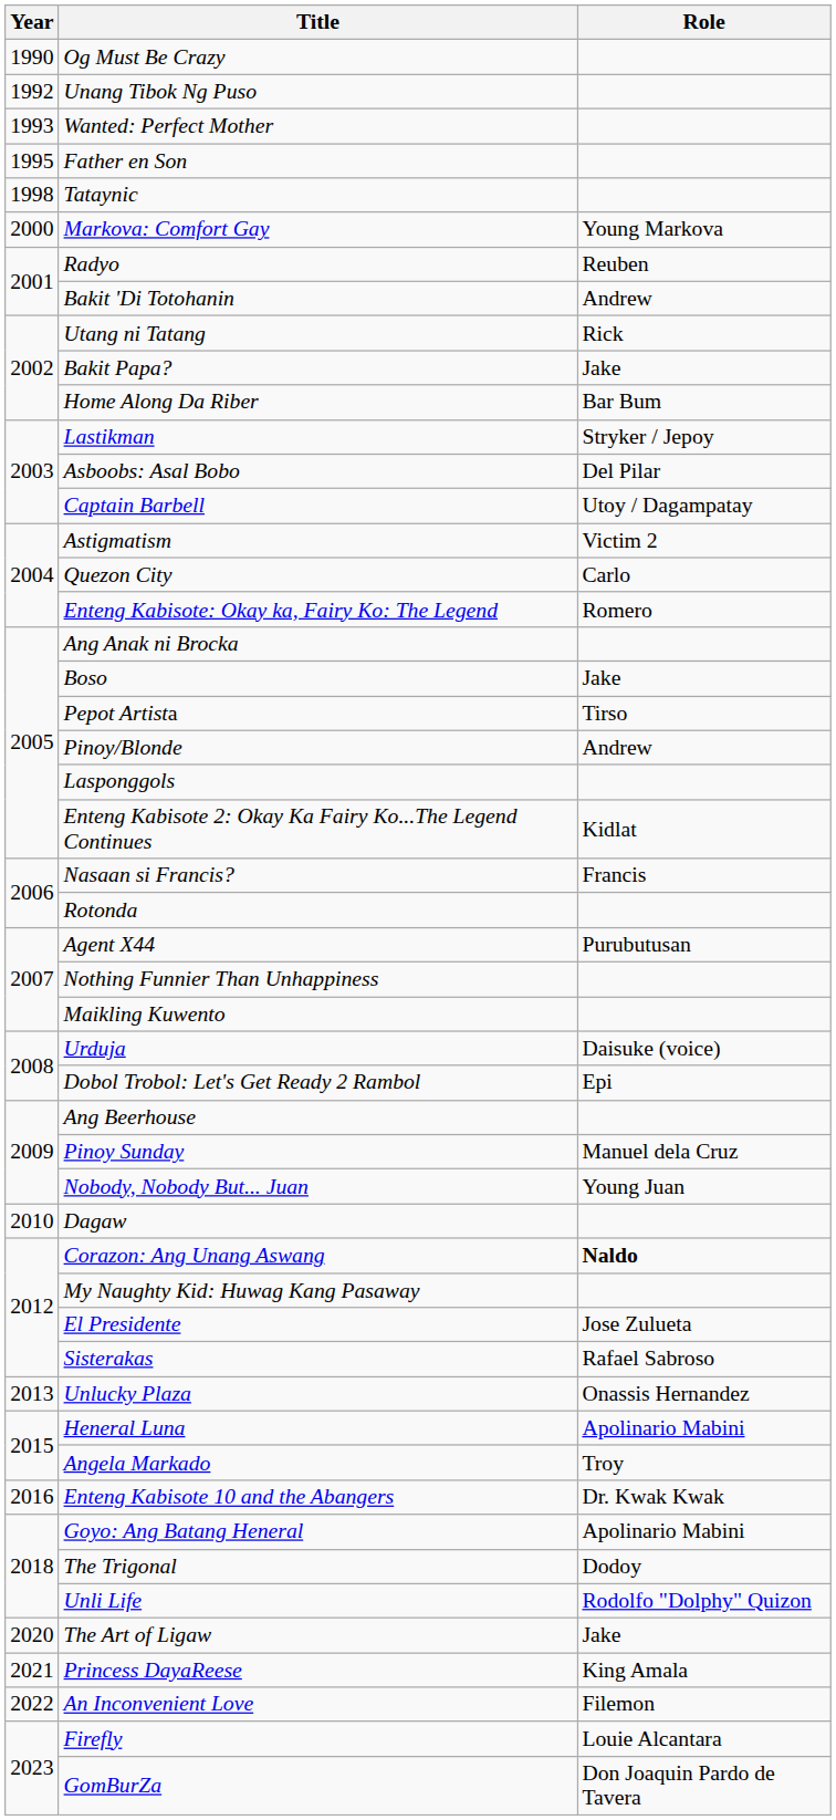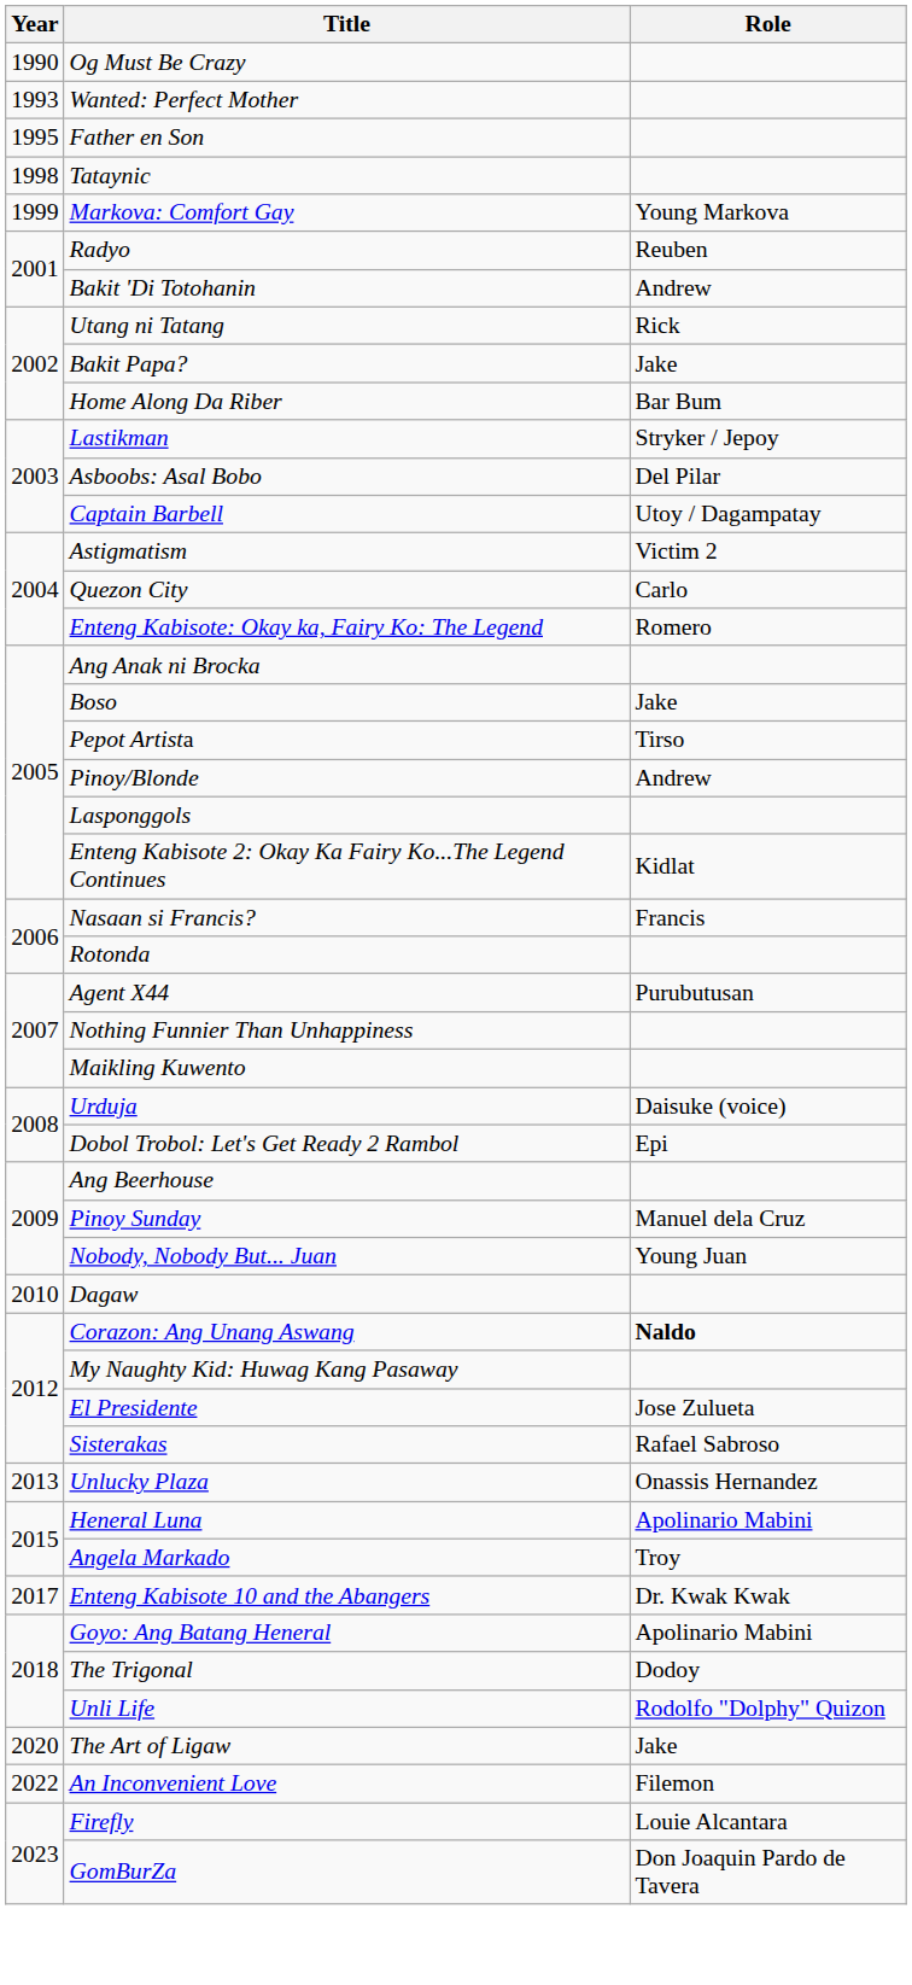 <table class="wikitable sortable">
 <tr>
 <th>Year</th>
 <th>Title</th>
 <th>Role</th>
 </tr>
 <tr>
 <td>1990</td>
 <td><em>Og Must Be Crazy</em></td>
-<td></td>
-</tr>
-<tr>
-<td>1992</td>
-<td><em>Unang Tibok Ng Puso</em></td>
 <td></td>
 </tr>
 <tr>
 <td>1993</td>
 <td><em>Wanted: Perfect Mother</em></td>
 <td></td>
 </tr>
 <tr>
 <td>1995</td>
 <td><em>Father en Son</em></td>
 <td></td>
 </tr>
 <tr>
 <td>1998</td>
 <td><em>Tataynic</em></td>
 <td></td>
 </tr>
 <tr>
-<td>2000</td>
+<td>1999</td>
 <td><em><a href='#'>Markova: Comfort Gay</a></em></td>
 <td>Young Markova</td>
 </tr>
 <tr>
 <td rowspan="2">2001</td>
 <td><em>Radyo</em></td>
 <td>Reuben</td>
 </tr>
 <tr>
 <td><em>Bakit 'Di Totohanin</em></td>
 <td>Andrew</td>
 </tr>
 <tr>
 <td rowspan="3">2002</td>
 <td><em>Utang ni Tatang</em></td>
 <td>Rick</td>
 </tr>
 <tr>
 <td><em>Bakit Papa?</em></td>
 <td>Jake</td>
 </tr>
 <tr>
 <td><em>Home Along Da Riber</em></td>
 <td>Bar Bum</td>
 </tr>
 <tr>
 <td rowspan="3">2003</td>
 <td><em><a href='#'>Lastikman</a></em></td>
 <td>Stryker / Jepoy</td>
 </tr>
 <tr>
 <td><em>Asboobs: Asal Bobo</em></td>
 <td>Del Pilar</td>
 </tr>
 <tr>
 <td><em><a href='#'>Captain Barbell</a></em></td>
 <td>Utoy / Dagampatay</td>
 </tr>
 <tr>
 <td rowspan="3">2004</td>
 <td><em>Astigmatism</em></td>
 <td>Victim 2</td>
 </tr>
 <tr>
 <td><em>Quezon City</em></td>
 <td>Carlo</td>
 </tr>
 <tr>
 <td><em><a href='#'>Enteng Kabisote: Okay ka, Fairy Ko: The Legend</a></em></td>
 <td>Romero</td>
 </tr>
 <tr>
 <td rowspan="6">2005</td>
 <td><em>Ang Anak ni Brocka</em></td>
 <td></td>
 </tr>
 <tr>
 <td><em>Boso</em></td>
 <td>Jake</td>
 </tr>
 <tr>
 <td><em>Pepot Artist</em>a</td>
 <td>Tirso</td>
 </tr>
 <tr>
 <td><em>Pinoy/Blonde</em></td>
 <td>Andrew</td>
 </tr>
 <tr>
 <td><em>Lasponggols</em></td>
 <td></td>
 </tr>
 <tr>
 <td><em>Enteng Kabisote 2: Okay Ka Fairy Ko...The Legend Continues</em></td>
 <td>Kidlat</td>
 </tr>
 <tr>
 <td rowspan="2">2006</td>
 <td><em>Nasaan si Francis?</em></td>
 <td>Francis</td>
 </tr>
 <tr>
 <td><em>Rotonda</em></td>
 <td></td>
 </tr>
 <tr>
 <td rowspan="3">2007</td>
 <td><em>Agent X44</em></td>
 <td>Purubutusan</td>
 </tr>
 <tr>
 <td><em>Nothing Funnier Than Unhappiness</em></td>
 <td></td>
 </tr>
 <tr>
 <td><em>Maikling Kuwento</em></td>
 <td></td>
 </tr>
 <tr>
 <td rowspan="2">2008</td>
 <td><em><a href='#'>Urduja</a></em></td>
 <td>Daisuke (voice)</td>
 </tr>
 <tr>
 <td><em>Dobol Trobol: Let's Get Ready 2 Rambol</em></td>
 <td>Epi</td>
 </tr>
 <tr>
 <td rowspan="3">2009</td>
 <td><em>Ang Beerhouse</em></td>
 <td></td>
 </tr>
 <tr>
 <td><em><a href='#'>Pinoy Sunday</a></em></td>
 <td>Manuel dela Cruz</td>
 </tr>
 <tr>
 <td><em><a href='#'>Nobody, Nobody But... Juan</a></em></td>
 <td>Young Juan</td>
 </tr>
 <tr>
 <td>2010</td>
 <td><em>Dagaw</em></td>
 <td></td>
 </tr>
 <tr>
 <td rowspan="4">2012</td>
 <td><em><a href='#'>Corazon: Ang Unang Aswang</a></em></td>
 <td><strong>Naldo</strong></td>
 </tr>
 <tr>
 <td><em>My Naughty Kid: Huwag Kang Pasaway</em></td>
 <td></td>
 </tr>
 <tr>
 <td><em><a href='#'>El Presidente</a></em></td>
 <td>Jose Zulueta</td>
 </tr>
 <tr>
 <td><em><a href='#'>Sisterakas</a></em></td>
 <td>Rafael Sabroso</td>
 </tr>
 <tr>
 <td>2013</td>
 <td><em><a href='#'>Unlucky Plaza</a></em></td>
 <td>Onassis Hernandez</td>
 </tr>
 <tr>
 <td rowspan="2">2015</td>
 <td><em><a href='#'>Heneral Luna</a></em></td>
 <td><a href='#'>Apolinario Mabini</a> </td>
 </tr>
 <tr>
 <td><em><a href='#'>Angela Markado</a></em></td>
 <td>Troy </td>
 </tr>
 <tr>
-<td>2016</td>
+<td>2017</td>
 <td><em><a href='#'>Enteng Kabisote 10 and the Abangers</a></em></td>
 <td>Dr. Kwak Kwak</td>
 </tr>
 <tr>
 <td rowspan="3">2018</td>
 <td><em><a href='#'>Goyo: Ang Batang Heneral</a></em></td>
 <td>Apolinario Mabini</td>
 </tr>
 <tr>
 <td><em>The Trigonal</em></td>
 <td>Dodoy</td>
 </tr>
 <tr>
 <td><em><a href='#'>Unli Life</a></em></td>
 <td><a href='#'>Rodolfo "Dolphy" Quizon</a></td>
 </tr>
 <tr>
 <td>2020</td>
 <td><em>The Art of Ligaw</em></td>
 <td>Jake</td>
 </tr>
 <tr>
-<td>2021</td>
-<td><em><a href='#'>Princess DayaReese</a></em></td>
-<td>King Amala</td>
-</tr>
-<tr>
 <td>2022</td>
 <td><em><a href='#'>An Inconvenient Love</a></em></td>
 <td>Filemon</td>
 </tr>
 <tr>
 <td rowspan="2">2023</td>
 <td><em><a href='#'>Firefly</a></em></td>
 <td>Louie Alcantara</td>
 </tr>
 <tr>
 <td><em><a href='#'>GomBurZa</a></em></td>
 <td>Don Joaquin Pardo de Tavera</td>
 </tr>
 </table>
